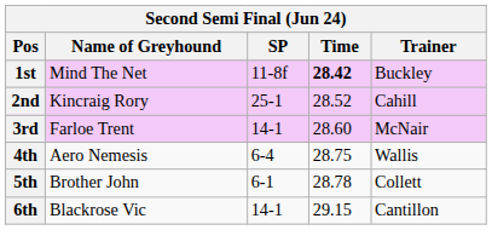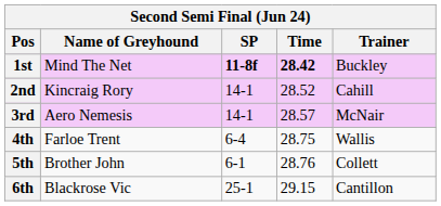 <table class="wikitable">
 <tr>
 <th colspan="6">Second Semi Final (Jun 24)</th>
 </tr>
 <tr>
 <th width=30>Pos</th>
 <th width=180>Name of Greyhound</th>
 <th width=50>SP</th>
 <th width=50>Time</th>
 <th width=100>Trainer</th>
 </tr>
 <tr style="background: #f4caf9;">
 <th>1st</th>
 <td>Mind The Net</td>
-<td>11-8f</td>
+<td><strong>11-8f</strong></td>
 <td><strong>28.42</strong></td>
 <td>Buckley</td>
 </tr>
 <tr style="background: #f4caf9;">
 <th>2nd</th>
 <td>Kincraig Rory</td>
-<td>25-1</td>
+<td>14-1</td>
 <td>28.52</td>
 <td>Cahill</td>
 </tr>
 <tr style="background: #f4caf9;">
 <th>3rd</th>
-<td>Farloe Trent</td>
+<td>Aero Nemesis</td>
 <td>14-1</td>
-<td>28.60</td>
+<td>28.57</td>
 <td>McNair</td>
 </tr>
 <tr>
 <th>4th</th>
-<td>Aero Nemesis</td>
+<td>Farloe Trent</td>
 <td>6-4</td>
 <td>28.75</td>
 <td>Wallis</td>
 </tr>
 <tr>
 <th>5th</th>
 <td>Brother John</td>
 <td>6-1</td>
-<td>28.78</td>
+<td>28.76</td>
 <td>Collett</td>
 </tr>
 <tr>
 <th>6th</th>
 <td>Blackrose Vic</td>
-<td>14-1</td>
+<td>25-1</td>
 <td>29.15</td>
 <td>Cantillon</td>
 </tr>
 </table>
